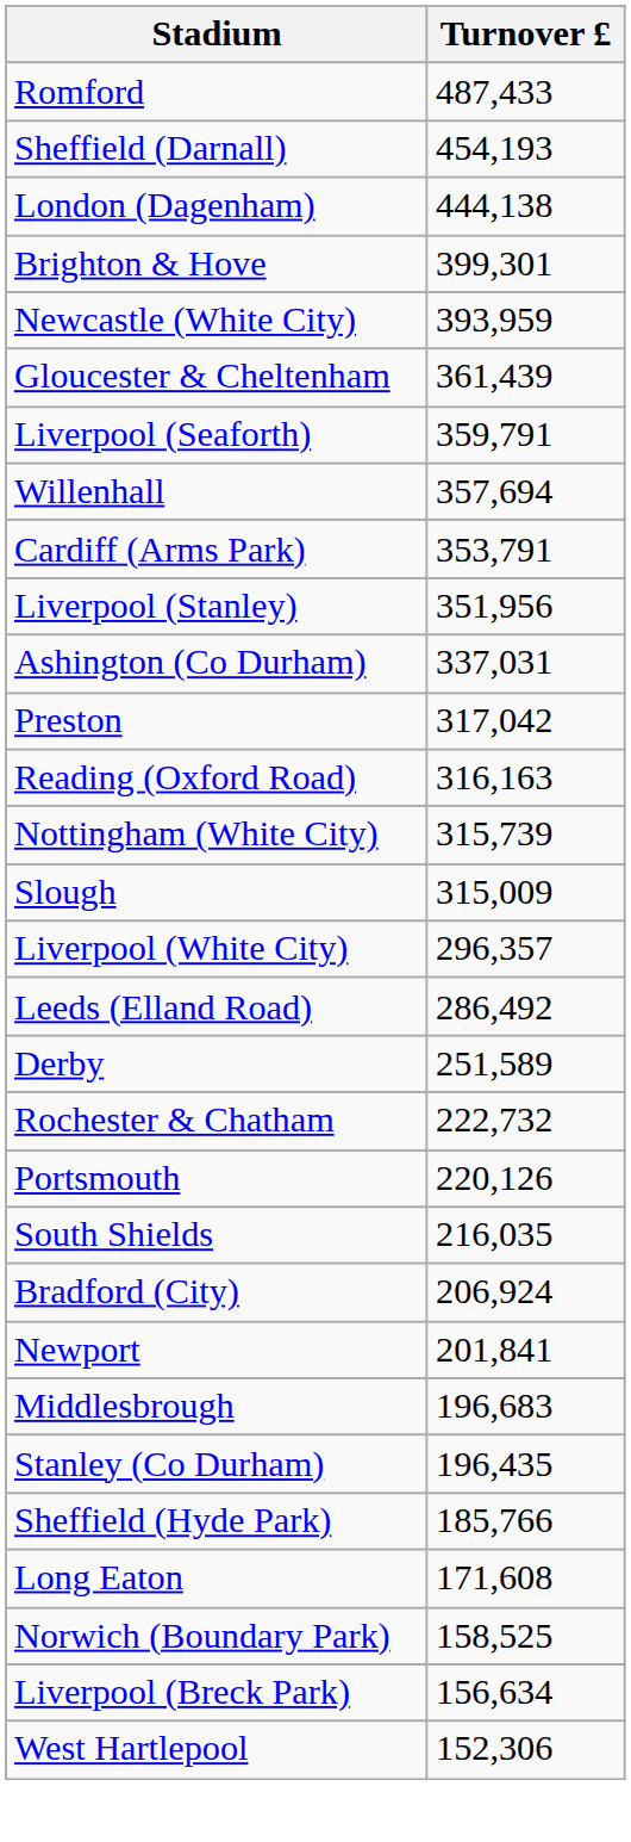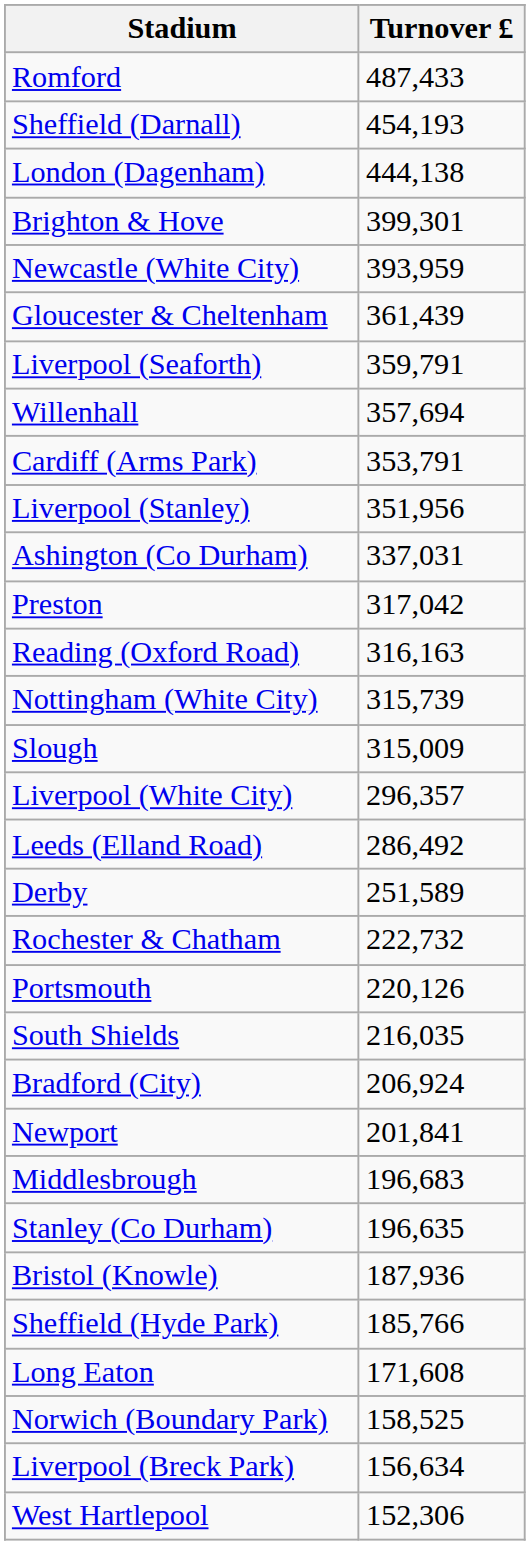 <table class="wikitable">
 <tr>
 <th width=180>Stadium</th>
 <th width=80>Turnover £</th>
 </tr>
 <tr>
 <td><a href='#'>Romford</a></td>
 <td>487,433</td>
 </tr>
 <tr>
 <td><a href='#'>Sheffield (Darnall)</a></td>
 <td>454,193</td>
 </tr>
 <tr>
 <td><a href='#'>London (Dagenham)</a></td>
 <td>444,138</td>
 </tr>
 <tr>
 <td><a href='#'>Brighton & Hove</a></td>
 <td>399,301</td>
 </tr>
 <tr>
 <td><a href='#'>Newcastle (White City)</a></td>
 <td>393,959</td>
 </tr>
 <tr>
 <td><a href='#'>Gloucester & Cheltenham</a></td>
 <td>361,439</td>
 </tr>
 <tr>
 <td><a href='#'>Liverpool (Seaforth)</a></td>
 <td>359,791</td>
 </tr>
 <tr>
 <td><a href='#'>Willenhall</a></td>
 <td>357,694</td>
 </tr>
 <tr>
 <td><a href='#'>Cardiff (Arms Park)</a></td>
 <td>353,791</td>
 </tr>
 <tr>
 <td><a href='#'>Liverpool (Stanley)</a></td>
 <td>351,956</td>
 </tr>
 <tr>
 <td><a href='#'>Ashington (Co Durham)</a></td>
 <td>337,031</td>
 </tr>
 <tr>
 <td><a href='#'>Preston</a></td>
 <td>317,042</td>
 </tr>
 <tr>
 <td><a href='#'>Reading (Oxford Road)</a></td>
 <td>316,163</td>
 </tr>
 <tr>
 <td><a href='#'>Nottingham (White City)</a></td>
 <td>315,739</td>
 </tr>
 <tr>
 <td><a href='#'>Slough</a></td>
 <td>315,009</td>
 </tr>
 <tr>
 <td><a href='#'>Liverpool (White City)</a></td>
 <td>296,357</td>
 </tr>
 <tr>
 <td><a href='#'>Leeds (Elland Road)</a></td>
 <td>286,492</td>
 </tr>
 <tr>
 <td><a href='#'>Derby</a></td>
 <td>251,589</td>
 </tr>
 <tr>
 <td><a href='#'>Rochester & Chatham</a></td>
 <td>222,732</td>
 </tr>
 <tr>
 <td><a href='#'>Portsmouth</a></td>
 <td>220,126</td>
 </tr>
 <tr>
 <td><a href='#'>South Shields</a></td>
 <td>216,035</td>
 </tr>
 <tr>
 <td><a href='#'>Bradford (City)</a></td>
 <td>206,924</td>
 </tr>
 <tr>
 <td><a href='#'>Newport</a></td>
 <td>201,841</td>
 </tr>
 <tr>
 <td><a href='#'>Middlesbrough</a></td>
 <td>196,683</td>
 </tr>
 <tr>
 <td><a href='#'>Stanley (Co Durham)</a></td>
-<td>196,435</td>
+<td>196,635</td>
+</tr>
+<tr>
+<td><a href='#'>Bristol (Knowle)</a></td>
+<td>187,936</td>
 </tr>
 <tr>
 <td><a href='#'>Sheffield (Hyde Park)</a></td>
 <td>185,766</td>
 </tr>
 <tr>
 <td><a href='#'>Long Eaton</a></td>
 <td>171,608</td>
 </tr>
 <tr>
 <td><a href='#'>Norwich (Boundary Park)</a></td>
 <td>158,525</td>
 </tr>
 <tr>
 <td><a href='#'>Liverpool (Breck Park)</a></td>
 <td>156,634</td>
 </tr>
 <tr>
 <td><a href='#'>West Hartlepool</a></td>
 <td>152,306</td>
 </tr>
 </table>
